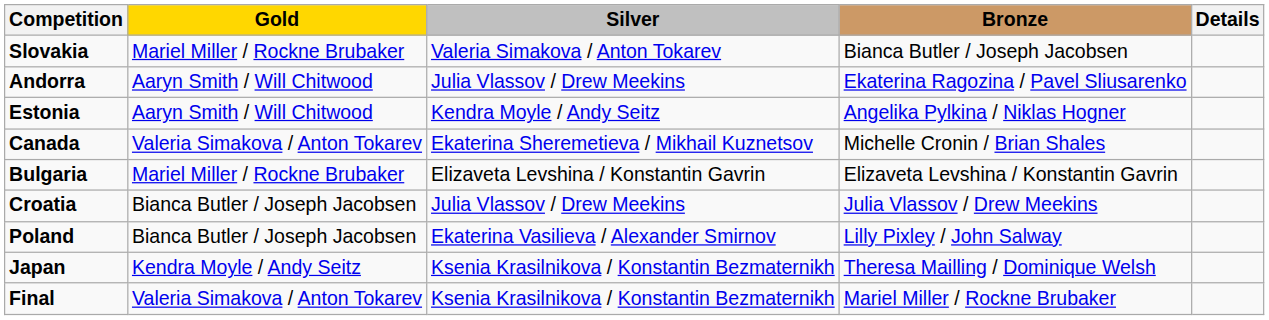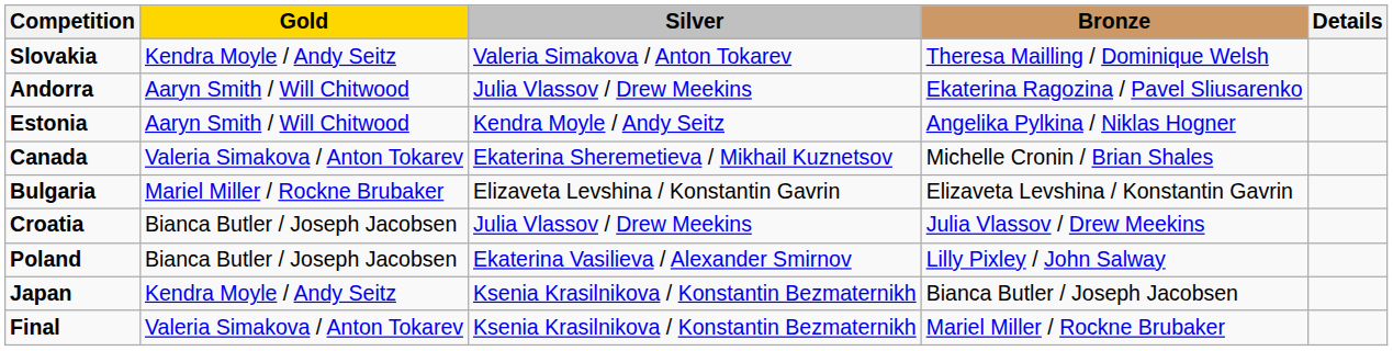 <table class="wikitable">
 <tr>
 <th>Competition</th>
 <td align=center bgcolor=gold><strong>Gold</strong></td>
 <td align=center bgcolor=silver><strong>Silver</strong></td>
 <td align=center bgcolor=cc9966><strong>Bronze</strong></td>
 <th>Details</th>
 </tr>
 <tr>
 <td><strong>Slovakia</strong></td>
-<td> <a href='#'>Mariel Miller</a> / <a href='#'>Rockne Brubaker</a></td>
+<td> <a href='#'>Kendra Moyle</a> / <a href='#'>Andy Seitz</a></td>
 <td> <a href='#'>Valeria Simakova</a> / <a href='#'>Anton Tokarev</a></td>
-<td> Bianca Butler / Joseph Jacobsen</td>
+<td> <a href='#'>Theresa Mailling</a> / <a href='#'>Dominique Welsh</a></td>
 <td></td>
 </tr>
 <tr>
 <td><strong>Andorra</strong></td>
 <td> <a href='#'>Aaryn Smith</a> / <a href='#'>Will Chitwood</a></td>
 <td> <a href='#'>Julia Vlassov</a> / <a href='#'>Drew Meekins</a></td>
 <td> <a href='#'>Ekaterina Ragozina</a> / <a href='#'>Pavel Sliusarenko</a></td>
 <td></td>
 </tr>
 <tr>
 <td><strong>Estonia</strong></td>
 <td> <a href='#'>Aaryn Smith</a> / <a href='#'>Will Chitwood</a></td>
 <td> <a href='#'>Kendra Moyle</a> / <a href='#'>Andy Seitz</a></td>
 <td> <a href='#'>Angelika Pylkina</a> / <a href='#'>Niklas Hogner</a></td>
 <td></td>
 </tr>
 <tr>
 <td><strong>Canada</strong></td>
 <td> <a href='#'>Valeria Simakova</a> / <a href='#'>Anton Tokarev</a></td>
 <td> <a href='#'>Ekaterina Sheremetieva</a> / <a href='#'>Mikhail Kuznetsov</a></td>
 <td> Michelle Cronin / <a href='#'>Brian Shales</a></td>
 <td></td>
 </tr>
 <tr>
 <td><strong>Bulgaria</strong></td>
 <td> <a href='#'>Mariel Miller</a> / <a href='#'>Rockne Brubaker</a></td>
 <td> Elizaveta Levshina / Konstantin Gavrin</td>
 <td> Elizaveta Levshina / Konstantin Gavrin</td>
 <td></td>
 </tr>
 <tr>
 <td><strong>Croatia</strong></td>
 <td> Bianca Butler / Joseph Jacobsen</td>
 <td> <a href='#'>Julia Vlassov</a> / <a href='#'>Drew Meekins</a></td>
 <td> <a href='#'>Julia Vlassov</a> / <a href='#'>Drew Meekins</a></td>
 <td></td>
 </tr>
 <tr>
 <td><strong>Poland</strong></td>
 <td> Bianca Butler / Joseph Jacobsen</td>
 <td> <a href='#'>Ekaterina Vasilieva</a> / <a href='#'>Alexander Smirnov</a></td>
 <td> <a href='#'>Lilly Pixley</a> / <a href='#'>John Salway</a></td>
 <td></td>
 </tr>
 <tr>
 <td><strong>Japan</strong></td>
 <td> <a href='#'>Kendra Moyle</a> / <a href='#'>Andy Seitz</a></td>
 <td> <a href='#'>Ksenia Krasilnikova</a> / <a href='#'>Konstantin Bezmaternikh</a></td>
-<td> <a href='#'>Theresa Mailling</a> / <a href='#'>Dominique Welsh</a></td>
+<td> Bianca Butler / Joseph Jacobsen</td>
 <td></td>
 </tr>
 <tr>
 <td><strong>Final</strong></td>
 <td> <a href='#'>Valeria Simakova</a> / <a href='#'>Anton Tokarev</a></td>
 <td> <a href='#'>Ksenia Krasilnikova</a> / <a href='#'>Konstantin Bezmaternikh</a></td>
 <td> <a href='#'>Mariel Miller</a> / <a href='#'>Rockne Brubaker</a></td>
 <td></td>
 </tr>
 </table>
